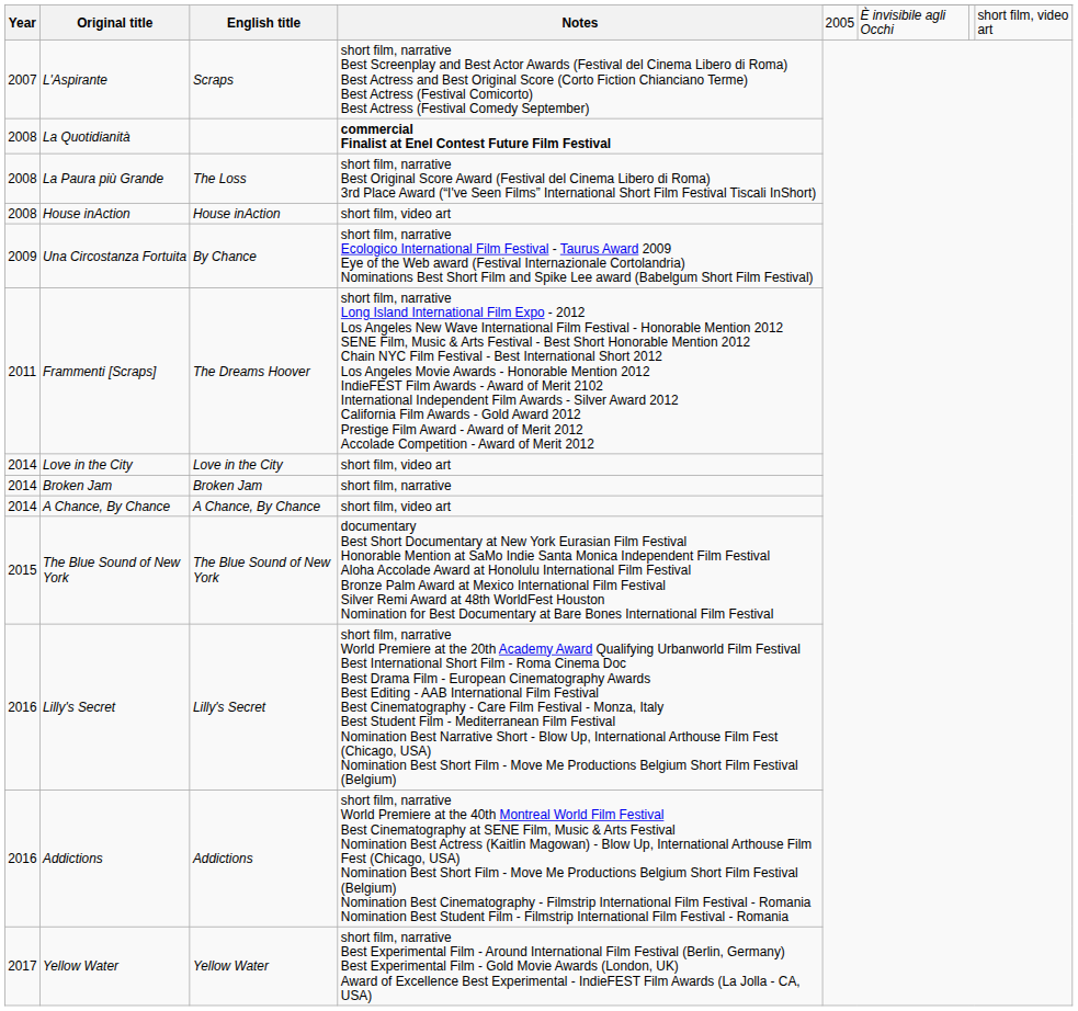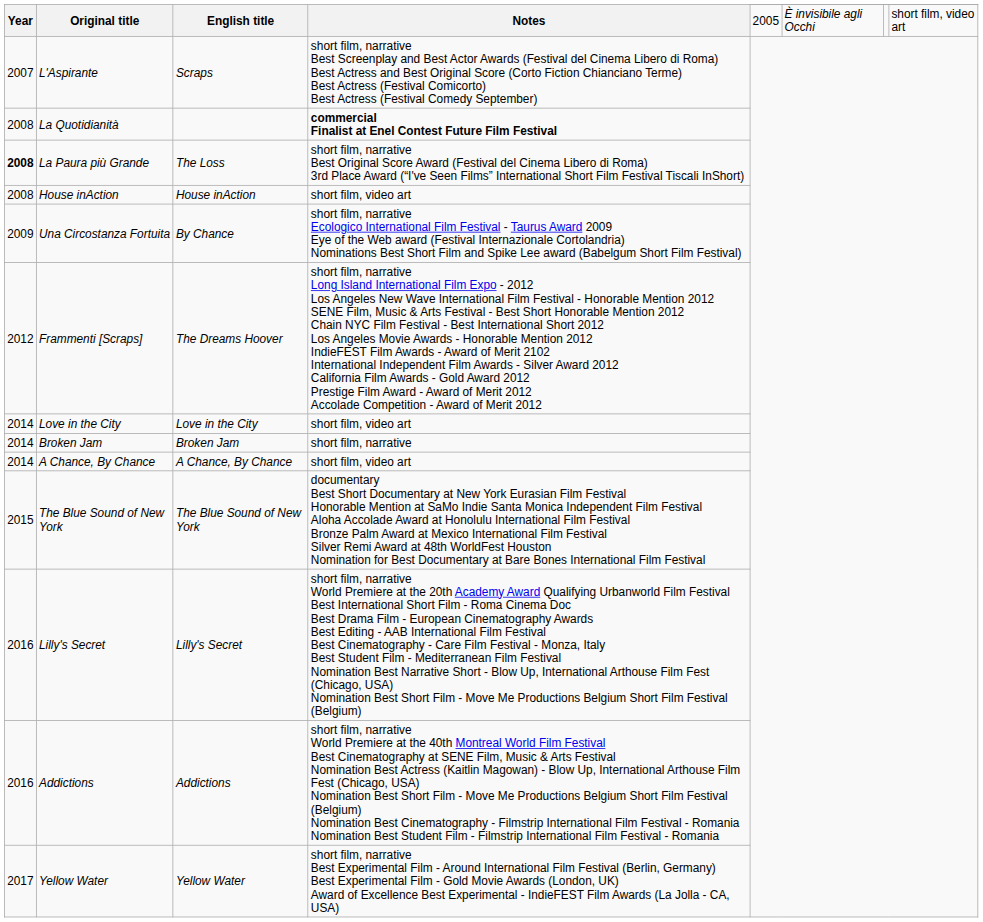 <table class="wikitable sortable" style="font-size: 95%">
 <tr>
 <th rowspan=2 width="33">Year</th>
 <th rowspan=2>Original title</th>
 <th rowspan=2>English title</th>
 <th rowspan=2>Notes</th>
 </tr>
 <tr>
 <td align="center">2005</td>
 <td><em>È invisibile agli Occhi</em></td>
 <td></td>
 <td>short film, video art<br></td>
 </tr>
 <tr>
 <td align="center">2007</td>
 <td><em>L'Aspirante</em></td>
 <td><em>Scraps</em></td>
 <td>short film, narrative<br>Best Screenplay and Best Actor Awards (Festival del Cinema Libero di Roma)<br>Best Actress and Best Original Score (Corto Fiction Chianciano Terme)<br>Best Actress (Festival Comicorto)<br>Best Actress (Festival Comedy September)</td>
 </tr>
 <tr>
 <td align="center">2008</td>
 <td><em>La Quotidianità</em></td>
 <td></td>
 <td><strong>commercial<br>Finalist at Enel Contest Future Film Festival</strong></td>
 </tr>
 <tr>
-<td align="center">2008</td>
+<td align="center"><strong>2008</strong></td>
 <td><em>La Paura più Grande</em></td>
 <td><em>The Loss</em></td>
 <td>short film, narrative<br>Best Original Score Award (Festival del Cinema Libero di Roma)<br>3rd Place Award (“I've Seen Films” International Short Film Festival Tiscali InShort)</td>
 </tr>
 <tr>
 <td align="center">2008</td>
 <td><em>House inAction</em></td>
 <td><em>House inAction</em></td>
 <td>short film, video art</td>
 </tr>
 <tr>
 <td align="center">2009</td>
 <td><em>Una Circostanza Fortuita</em></td>
 <td><em>By Chance</em></td>
 <td>short film, narrative<br><a href='#'>Ecologico International Film Festival</a> - <a href='#'>Taurus Award</a> 2009<br>Eye of the Web award (Festival Internazionale Cortolandria)<br>Nominations Best Short Film and Spike Lee award (Babelgum Short Film Festival)</td>
 </tr>
 <tr>
-<td align="center">2011</td>
+<td align="center">2012</td>
 <td><em>Frammenti [Scraps]</em></td>
 <td><em>The Dreams Hoover</em></td>
 <td>short film, narrative<br><a href='#'>Long Island International Film Expo</a> -  2012<br>Los Angeles New Wave International Film Festival - Honorable Mention 2012<br>SENE Film, Music & Arts Festival - Best Short Honorable Mention 2012<br>Chain NYC Film Festival - Best International Short 2012<br>Los Angeles Movie Awards - Honorable Mention 2012<br>IndieFEST Film Awards - Award of Merit 2102<br>International Independent Film Awards - Silver Award 2012<br>California Film Awards - Gold Award 2012<br>Prestige Film Award - Award of Merit 2012<br>Accolade Competition - Award of Merit 2012</td>
 </tr>
 <tr>
 <td align="center">2014</td>
 <td><em>Love in the City</em></td>
 <td><em>Love in the City</em></td>
 <td>short film, video art</td>
 </tr>
 <tr>
 <td align="center">2014</td>
 <td><em>Broken Jam</em></td>
 <td><em>Broken Jam</em></td>
 <td>short film, narrative</td>
 </tr>
 <tr>
 <td align="center">2014</td>
 <td><em>A Chance, By Chance</em></td>
 <td><em>A Chance, By Chance</em></td>
 <td>short film, video art</td>
 </tr>
 <tr>
 <td align="center">2015</td>
 <td><em>The Blue Sound of New York</em></td>
 <td><em>The Blue Sound of New York</em></td>
 <td>documentary<br>Best Short Documentary at New York Eurasian Film Festival<br>Honorable Mention at SaMo Indie Santa Monica Independent Film Festival<br>Aloha Accolade Award at Honolulu International Film Festival<br>Bronze Palm Award at Mexico International Film Festival<br>Silver Remi Award at 48th WorldFest Houston<br>Nomination for Best Documentary at Bare Bones International Film Festival</td>
 </tr>
 <tr>
 <td align="center">2016</td>
 <td><em>Lilly's Secret</em></td>
 <td><em>Lilly's Secret</em></td>
 <td>short film, narrative<br>World Premiere at the 20th <a href='#'>Academy Award</a> Qualifying Urbanworld Film Festival<br>Best International Short Film - Roma Cinema Doc<br>Best Drama Film - European Cinematography Awards<br>Best Editing - AAB International Film Festival<br>Best Cinematography - Care Film Festival - Monza, Italy<br>Best Student Film - Mediterranean Film Festival<br>Nomination Best Narrative Short - Blow Up, International Arthouse Film Fest (Chicago, USA)<br>Nomination Best Short Film - Move Me Productions Belgium Short Film Festival (Belgium)</td>
 </tr>
 <tr>
 <td align="center">2016</td>
 <td><em>Addictions</em></td>
 <td><em>Addictions</em></td>
 <td>short film, narrative<br>World Premiere at the 40th <a href='#'>Montreal World Film Festival</a><br>Best Cinematography at SENE Film, Music & Arts Festival<br>Nomination Best Actress (Kaitlin Magowan) - Blow Up, International Arthouse Film Fest (Chicago, USA)<br>Nomination Best Short Film - Move Me Productions Belgium Short Film Festival (Belgium)<br>Nomination Best Cinematography - Filmstrip International Film Festival - Romania<br>Nomination Best Student Film - Filmstrip International Film Festival - Romania</td>
 </tr>
 <tr>
 <td align="center">2017</td>
 <td><em>Yellow Water</em></td>
 <td><em>Yellow Water</em></td>
 <td>short film, narrative<br>Best Experimental Film - Around International Film Festival (Berlin, Germany)<br>Best Experimental Film - Gold Movie Awards (London, UK)<br>Award of Excellence Best Experimental - IndieFEST Film Awards (La Jolla - CA, USA)</td>
 </tr>
 </table>
